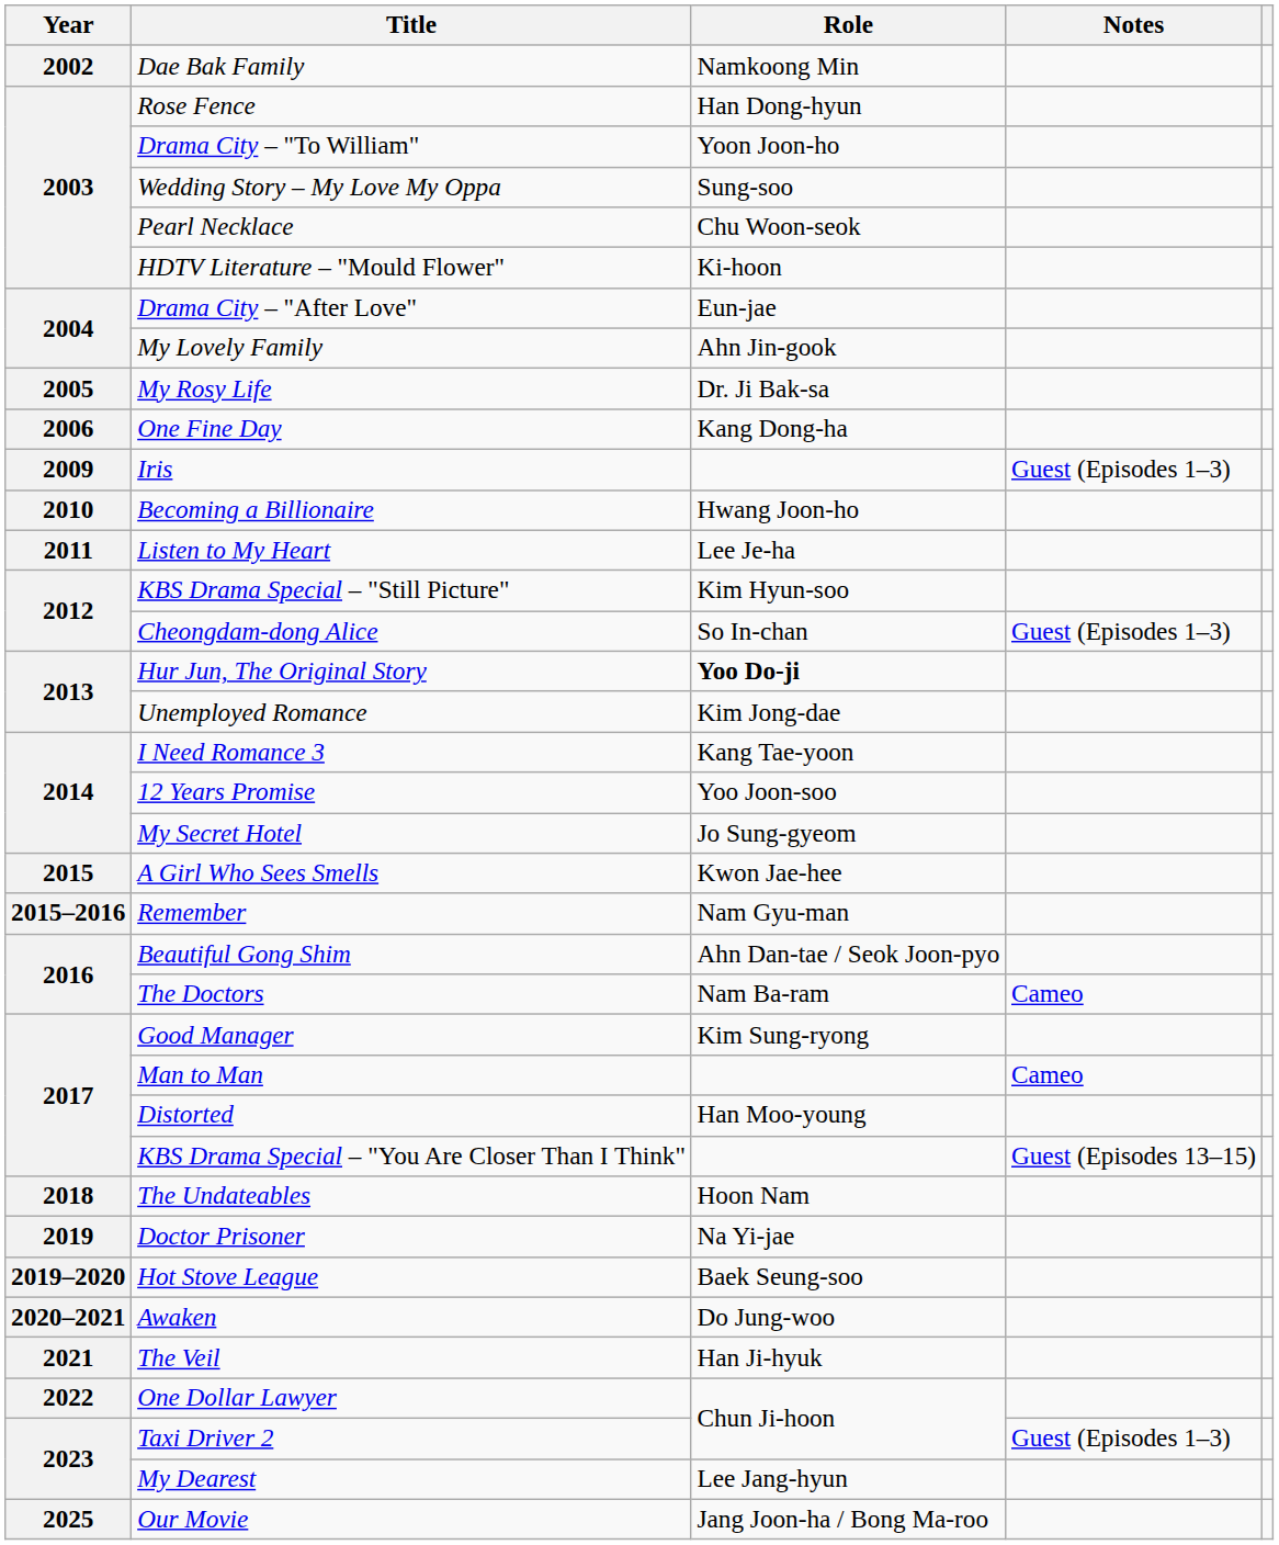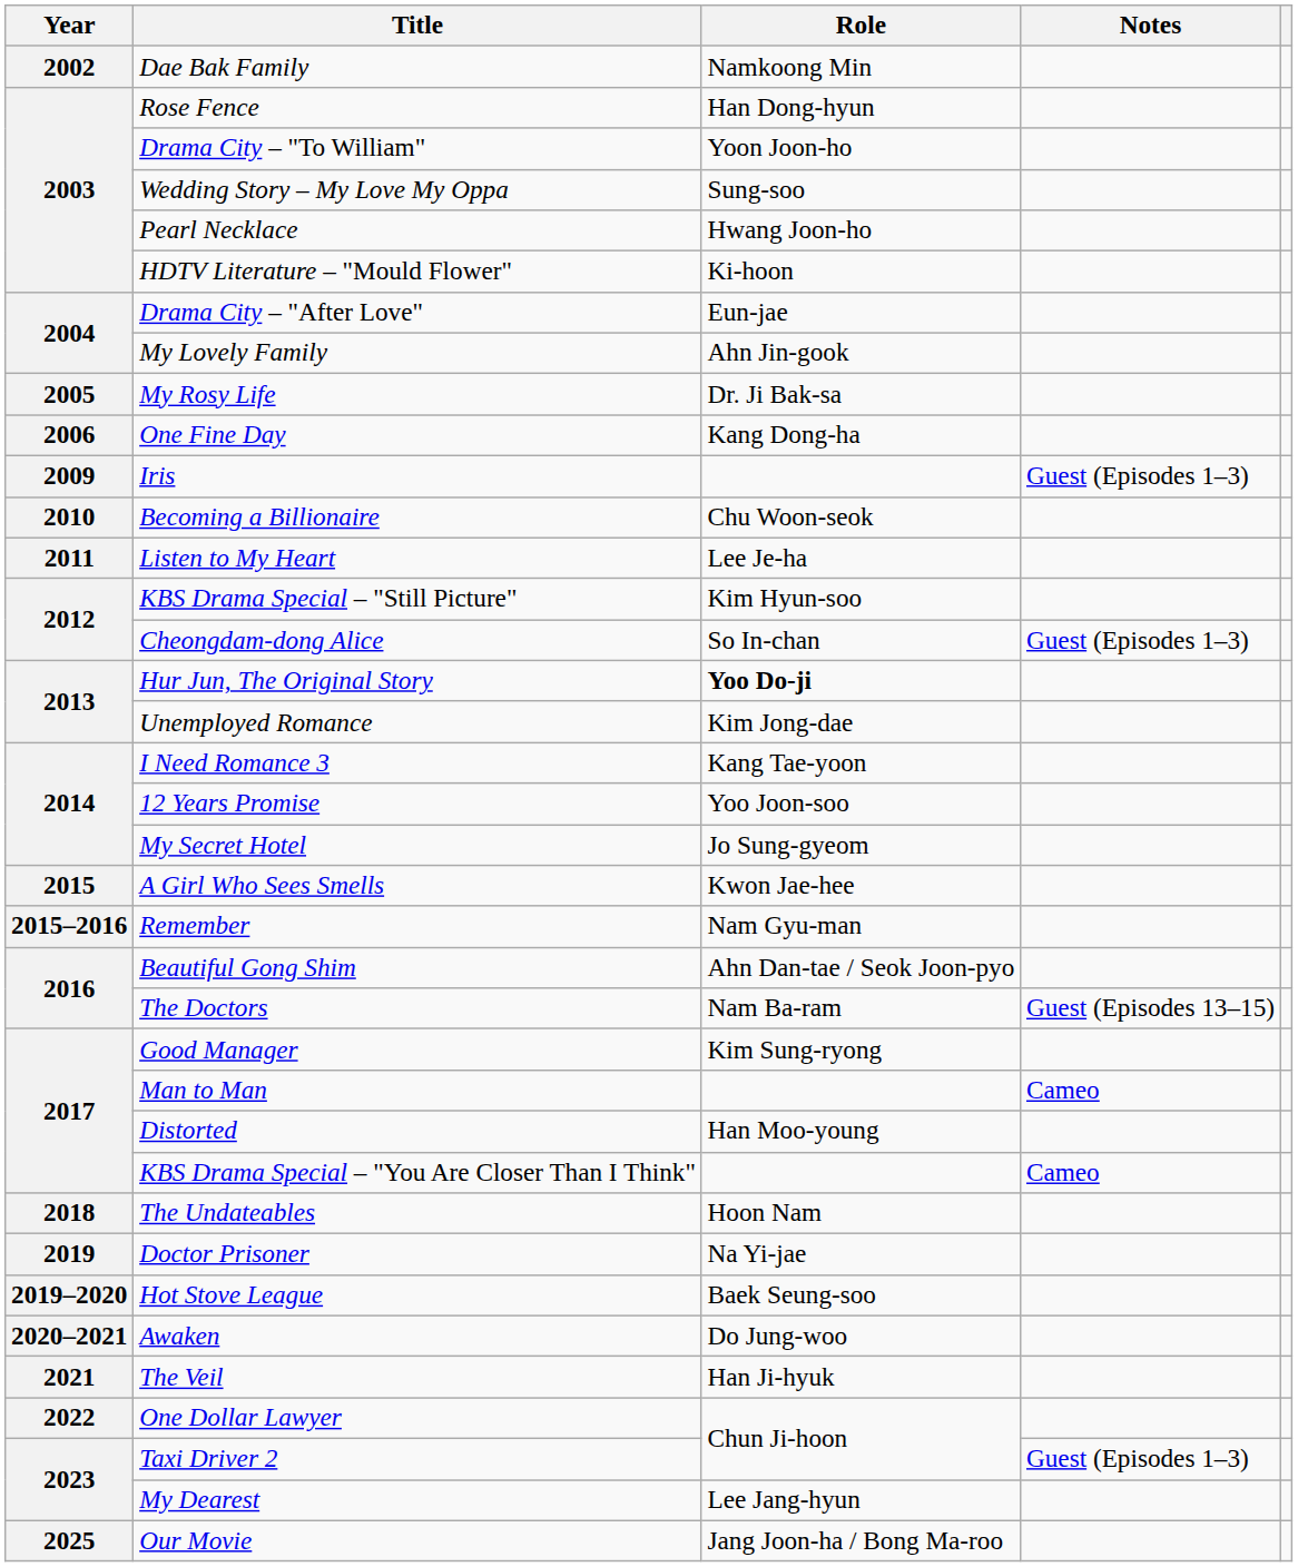 <table class="wikitable plainrowheaders sortable">
 <tr>
 <th scope="col">Year</th>
 <th scope="col">Title</th>
 <th scope="col">Role</th>
 <th scope="col">Notes</th>
 <th scope="col" class="unsortable"></th>
 </tr>
 <tr>
 <th scope="row">2002</th>
 <td><em>Dae Bak Family</em></td>
 <td>Namkoong Min</td>
 <td></td>
 <td style="text-align:center"></td>
 </tr>
 <tr>
 <th scope="row" rowspan="5">2003</th>
 <td><em>Rose Fence</em></td>
 <td>Han Dong-hyun</td>
 <td></td>
 <td style="text-align:center"></td>
 </tr>
 <tr>
 <td><em><a href='#'>Drama City</a></em> – "To William"</td>
 <td>Yoon Joon-ho</td>
 <td></td>
 <td style="text-align:center"></td>
 </tr>
 <tr>
 <td><em>Wedding Story – My Love My Oppa</em></td>
 <td>Sung-soo</td>
 <td></td>
 <td style="text-align:center"></td>
 </tr>
 <tr>
 <td><em>Pearl Necklace</em></td>
-<td>Chu Woon-seok</td>
+<td>Hwang Joon-ho</td>
 <td></td>
 <td style="text-align:center"></td>
 </tr>
 <tr>
 <td><em>HDTV Literature</em> – "Mould Flower"</td>
 <td>Ki-hoon</td>
 <td></td>
 <td style="text-align:center"></td>
 </tr>
 <tr>
 <th scope="row" rowspan="2">2004</th>
 <td><em><a href='#'>Drama City</a></em> – "After Love"</td>
 <td>Eun-jae</td>
 <td></td>
 <td style="text-align:center"></td>
 </tr>
 <tr>
 <td><em>My Lovely Family</em></td>
 <td>Ahn Jin-gook</td>
 <td></td>
 <td style="text-align:center"></td>
 </tr>
 <tr>
 <th scope="row">2005</th>
 <td><em><a href='#'>My Rosy Life</a></em></td>
 <td>Dr. Ji Bak-sa</td>
 <td></td>
 <td style="text-align:center"></td>
 </tr>
 <tr>
 <th scope="row">2006</th>
 <td><em><a href='#'>One Fine Day</a></em></td>
 <td>Kang Dong-ha</td>
 <td></td>
 <td style="text-align:center"></td>
 </tr>
 <tr>
 <th scope="row">2009</th>
 <td><em><a href='#'>Iris</a></em></td>
 <td></td>
 <td><a href='#'>Guest</a> (Episodes 1–3)</td>
 <td style="text-align:center"></td>
 </tr>
 <tr>
 <th scope="row">2010</th>
 <td><em><a href='#'>Becoming a Billionaire</a></em></td>
-<td>Hwang Joon-ho</td>
+<td>Chu Woon-seok</td>
 <td></td>
 <td style="text-align:center"></td>
 </tr>
 <tr>
 <th scope="row">2011</th>
 <td><em><a href='#'>Listen to My Heart</a></em></td>
 <td>Lee Je-ha</td>
 <td></td>
 <td style="text-align:center"></td>
 </tr>
 <tr>
 <th scope="row" rowspan="2">2012</th>
 <td><em><a href='#'>KBS Drama Special</a></em> – "Still Picture"</td>
 <td>Kim Hyun-soo</td>
 <td></td>
 <td style="text-align:center"></td>
 </tr>
 <tr>
 <td><em><a href='#'>Cheongdam-dong Alice</a></em></td>
 <td>So In-chan</td>
 <td><a href='#'>Guest</a> (Episodes 1–3)</td>
 <td style="text-align:center"></td>
 </tr>
 <tr>
 <th scope="row" rowspan="2">2013</th>
 <td><em><a href='#'>Hur Jun, The Original Story</a></em></td>
 <td><strong>Yoo Do-ji</strong></td>
 <td></td>
 <td style="text-align:center"></td>
 </tr>
 <tr>
 <td><em>Unemployed Romance</em></td>
 <td>Kim Jong-dae</td>
 <td></td>
 <td style="text-align:center"></td>
 </tr>
 <tr>
 <th scope="row" rowspan="3">2014</th>
 <td><em><a href='#'>I Need Romance 3</a></em></td>
 <td>Kang Tae-yoon</td>
 <td></td>
 <td style="text-align:center"></td>
 </tr>
 <tr>
 <td><em><a href='#'>12 Years Promise</a></em></td>
 <td>Yoo Joon-soo</td>
 <td></td>
 <td style="text-align:center"></td>
 </tr>
 <tr>
 <td><em><a href='#'>My Secret Hotel</a></em></td>
 <td>Jo Sung-gyeom</td>
 <td></td>
 <td style="text-align:center"></td>
 </tr>
 <tr>
 <th scope="row">2015</th>
 <td><em><a href='#'>A Girl Who Sees Smells</a></em></td>
 <td>Kwon Jae-hee</td>
 <td></td>
 <td style="text-align:center"></td>
 </tr>
 <tr>
 <th scope="row">2015–2016</th>
 <td><em><a href='#'>Remember</a></em></td>
 <td>Nam Gyu-man</td>
 <td></td>
 <td style="text-align:center"></td>
 </tr>
 <tr>
 <th scope="row" rowspan="2">2016</th>
 <td><em><a href='#'>Beautiful Gong Shim</a></em></td>
 <td>Ahn Dan-tae / Seok Joon-pyo</td>
 <td></td>
 <td style="text-align:center"></td>
 </tr>
 <tr>
 <td><em><a href='#'>The Doctors</a></em></td>
 <td>Nam Ba-ram</td>
-<td><a href='#'>Cameo</a></td>
+<td><a href='#'>Guest</a> (Episodes 13–15)</td>
 <td style="text-align:center"></td>
 </tr>
 <tr>
 <th scope="row" rowspan="4">2017</th>
 <td><em><a href='#'>Good Manager</a></em></td>
 <td>Kim Sung-ryong</td>
 <td></td>
 <td style="text-align:center"></td>
 </tr>
 <tr>
 <td><em><a href='#'>Man to Man</a></em></td>
 <td></td>
 <td><a href='#'>Cameo</a></td>
 <td style="text-align:center"></td>
 </tr>
 <tr>
 <td><em><a href='#'>Distorted</a></em></td>
 <td>Han Moo-young</td>
 <td></td>
 <td style="text-align:center"></td>
 </tr>
 <tr>
 <td><em><a href='#'>KBS Drama Special</a></em> – "You Are Closer Than I Think"</td>
 <td></td>
-<td><a href='#'>Guest</a> (Episodes 13–15)</td>
+<td><a href='#'>Cameo</a></td>
 <td style="text-align:center"></td>
 </tr>
 <tr>
 <th scope="row">2018</th>
 <td><em><a href='#'>The Undateables</a></em></td>
 <td>Hoon Nam</td>
 <td></td>
 <td style="text-align:center"></td>
 </tr>
 <tr>
 <th scope="row">2019</th>
 <td><em><a href='#'>Doctor Prisoner</a></em></td>
 <td>Na Yi-jae</td>
 <td></td>
 <td style="text-align:center"></td>
 </tr>
 <tr>
 <th scope="row">2019–2020</th>
 <td><em><a href='#'>Hot Stove League</a></em></td>
 <td>Baek Seung-soo</td>
 <td></td>
 <td style="text-align:center"></td>
 </tr>
 <tr>
 <th scope="row">2020–2021</th>
 <td><em><a href='#'>Awaken</a></em></td>
 <td>Do Jung-woo</td>
 <td></td>
 <td style="text-align:center"></td>
 </tr>
 <tr>
 <th scope="row">2021</th>
 <td><em><a href='#'>The Veil</a></em></td>
 <td>Han Ji-hyuk</td>
 <td></td>
 <td style="text-align:center"></td>
 </tr>
 <tr>
 <th scope="row">2022</th>
 <td><em><a href='#'>One Dollar Lawyer</a></em></td>
 <td rowspan="2">Chun Ji-hoon</td>
 <td></td>
 <td style="text-align:center"></td>
 </tr>
 <tr>
 <th scope="row" rowspan="2">2023</th>
 <td><em><a href='#'>Taxi Driver 2</a></em></td>
 <td><a href='#'>Guest</a> (Episodes 1–3)</td>
 <td style="text-align:center"></td>
 </tr>
 <tr>
 <td><em><a href='#'>My Dearest</a></em></td>
 <td>Lee Jang-hyun</td>
 <td></td>
 <td style="text-align:center"></td>
 </tr>
 <tr>
 <th scope="row">2025</th>
 <td><em><a href='#'>Our Movie</a></em></td>
 <td>Jang Joon-ha / Bong Ma-roo</td>
 <td></td>
 <td style="text-align:center"></td>
 </tr>
 </table>
